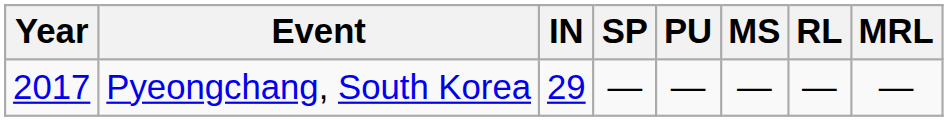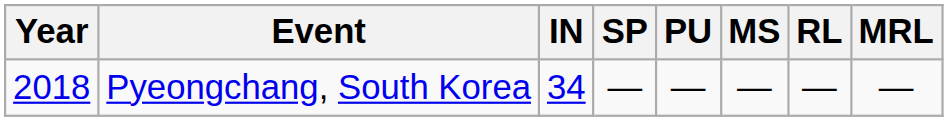 <table class="wikitable sortable" style="text-align: center;">
 <tr>
 <th>Year</th>
 <th>Event</th>
 <th>IN</th>
 <th>SP</th>
 <th>PU</th>
 <th>MS</th>
 <th>RL</th>
 <th>MRL</th>
 </tr>
 <tr>
-<td><a href='#'>2017</a></td>
+<td><a href='#'>2018</a></td>
 <td style="text-align: left;"> <a href='#'>Pyeongchang</a>, <a href='#'>South Korea</a></td>
-<td><a href='#'>29</a></td>
+<td><a href='#'>34</a></td>
 <td>—</td>
 <td>—</td>
 <td>—</td>
 <td>—</td>
 <td>—</td>
 </tr>
 </table>
